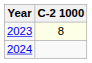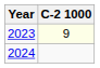 <table class="wikitable" style="text-align:center;">
 <tr>
 <th>Year</th>
 <th>C-2 1000</th>
 </tr>
 <tr>
 <td><a href='#'>2023</a></td>
-<td style="background:#fdffe7">8</td>
+<td style="background:#fdffe7">9</td>
 </tr>
 <tr>
 <td><a href='#'>2024</a></td>
 <td></td>
 </tr>
 </table>
